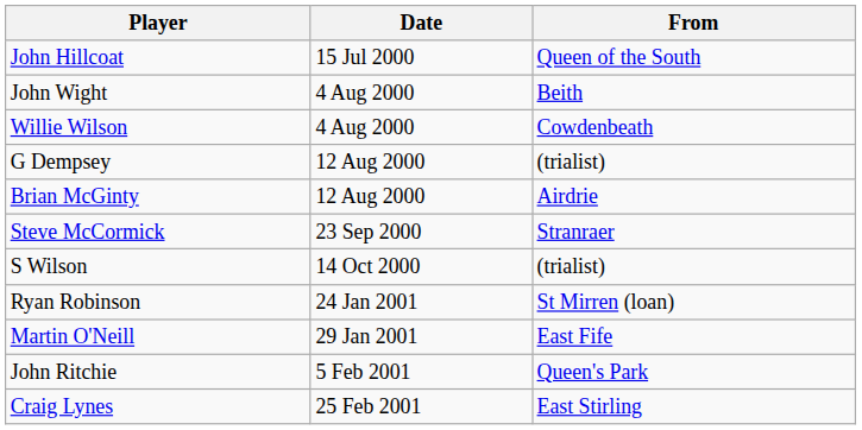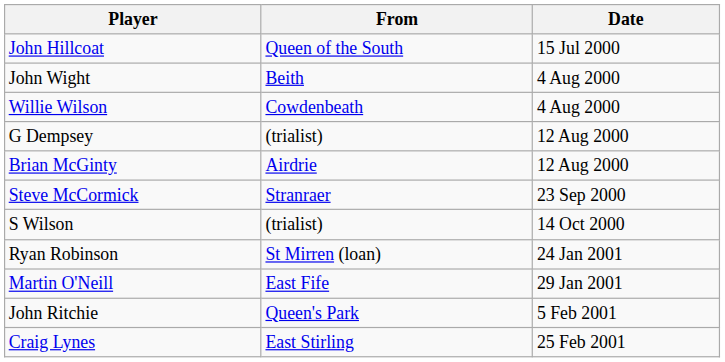 <table class="wikitable" style="text-align:center; font-size:95%;width:98%; text-align:left">
 <tr>
 <th>Player</th>
+<th>From</th>
 <th>Date</th>
-<th>From</th>
 </tr>
 <tr>
 <td> <a href='#'>John Hillcoat</a></td>
+<td> <a href='#'>Queen of the South</a></td>
 <td>15 Jul 2000</td>
-<td> <a href='#'>Queen of the South</a></td>
 </tr>
 <tr>
 <td> John Wight</td>
+<td> <a href='#'>Beith</a></td>
 <td>4 Aug 2000</td>
-<td> <a href='#'>Beith</a></td>
 </tr>
 <tr>
 <td> <a href='#'>Willie Wilson</a></td>
+<td> <a href='#'>Cowdenbeath</a></td>
 <td>4 Aug 2000</td>
-<td> <a href='#'>Cowdenbeath</a></td>
 </tr>
 <tr>
 <td> G Dempsey</td>
+<td> (trialist)</td>
 <td>12 Aug 2000</td>
-<td> (trialist)</td>
 </tr>
 <tr>
 <td> <a href='#'>Brian McGinty</a></td>
+<td> <a href='#'>Airdrie</a></td>
 <td>12 Aug 2000</td>
-<td> <a href='#'>Airdrie</a></td>
 </tr>
 <tr>
 <td> <a href='#'>Steve McCormick</a></td>
+<td> <a href='#'>Stranraer</a></td>
 <td>23 Sep 2000</td>
-<td> <a href='#'>Stranraer</a></td>
 </tr>
 <tr>
 <td> S Wilson</td>
+<td> (trialist)</td>
 <td>14 Oct 2000</td>
-<td> (trialist)</td>
 </tr>
 <tr>
 <td> Ryan Robinson</td>
+<td> <a href='#'>St Mirren</a> (loan)</td>
 <td>24 Jan 2001</td>
-<td> <a href='#'>St Mirren</a> (loan)</td>
 </tr>
 <tr>
 <td> <a href='#'>Martin O'Neill</a></td>
+<td> <a href='#'>East Fife</a></td>
 <td>29 Jan 2001</td>
-<td> <a href='#'>East Fife</a></td>
 </tr>
 <tr>
 <td> John Ritchie</td>
+<td> <a href='#'>Queen's Park</a></td>
 <td>5 Feb 2001</td>
-<td> <a href='#'>Queen's Park</a></td>
 </tr>
 <tr>
 <td> <a href='#'>Craig Lynes</a></td>
+<td> <a href='#'>East Stirling</a></td>
 <td>25 Feb 2001</td>
-<td> <a href='#'>East Stirling</a></td>
 </tr>
 </table>
